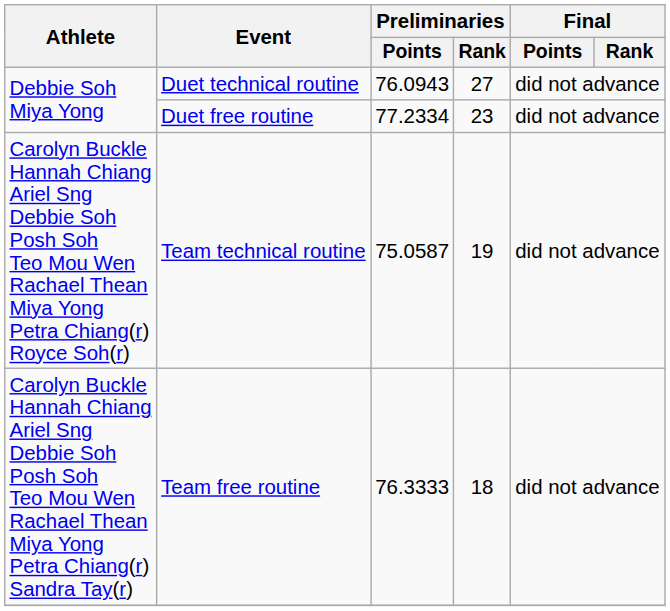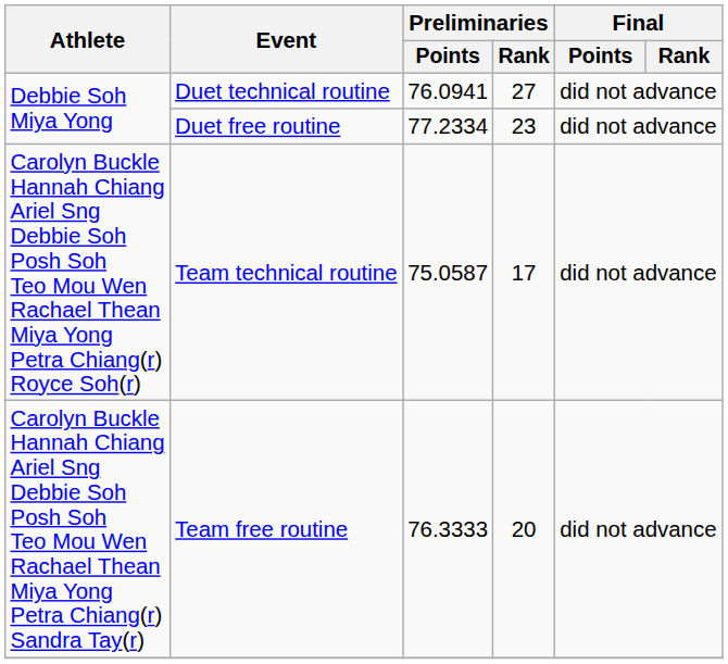 <table class=wikitable style="font-size:90%">
 <tr>
 <th rowspan="2">Athlete</th>
 <th rowspan="2">Event</th>
 <th colspan="2">Preliminaries</th>
 <th colspan="2">Final</th>
 </tr>
 <tr style="font-size:95%">
 <th>Points</th>
 <th>Rank</th>
 <th>Points</th>
 <th>Rank</th>
 </tr>
 <tr align=center>
 <td align=left rowspan=2><a href='#'>Debbie Soh</a><br><a href='#'>Miya Yong</a></td>
 <td align=left><a href='#'>Duet technical routine</a></td>
-<td>76.0943</td>
+<td>76.0941</td>
 <td>27</td>
 <td colspan=2>did not advance</td>
 </tr>
 <tr align=center>
 <td align=left><a href='#'>Duet free routine</a></td>
 <td>77.2334</td>
 <td>23</td>
 <td colspan=2>did not advance</td>
 </tr>
 <tr align=center>
 <td align=left><a href='#'>Carolyn Buckle</a><br><a href='#'>Hannah Chiang</a><br><a href='#'>Ariel Sng</a><br><a href='#'>Debbie Soh</a><br><a href='#'>Posh Soh</a><br><a href='#'>Teo Mou Wen</a><br><a href='#'>Rachael Thean</a><br><a href='#'>Miya Yong</a><br><a href='#'>Petra Chiang</a>(<a href='#'>r</a>)<br><a href='#'>Royce Soh</a>(<a href='#'>r</a>)</td>
 <td align=left><a href='#'>Team technical routine</a></td>
 <td>75.0587</td>
-<td>19</td>
+<td>17</td>
 <td colspan=2>did not advance</td>
 </tr>
 <tr align=center>
 <td align=left><a href='#'>Carolyn Buckle</a><br><a href='#'>Hannah Chiang</a><br><a href='#'>Ariel Sng</a><br><a href='#'>Debbie Soh</a><br><a href='#'>Posh Soh</a><br><a href='#'>Teo Mou Wen</a><br><a href='#'>Rachael Thean</a><br><a href='#'>Miya Yong</a><br><a href='#'>Petra Chiang</a>(<a href='#'>r</a>)<br><a href='#'>Sandra Tay</a>(<a href='#'>r</a>)</td>
 <td align=left><a href='#'>Team free routine</a></td>
 <td>76.3333</td>
-<td>18</td>
+<td>20</td>
 <td colspan=2>did not advance</td>
 </tr>
 <tr align=center>
 </tr>
 </table>
